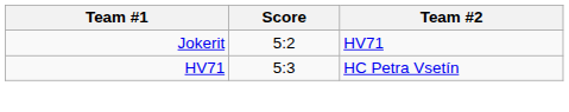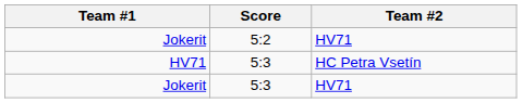 <table class="wikitable" style="text-align: center;">
 <tr>
 <th width=22%>Team #1</th>
 <th width=11%>Score</th>
 <th width=22%>Team #2</th>
 </tr>
 <tr>
 <td style="text-align: right;"><a href='#'>Jokerit</a> </td>
 <td>5:2</td>
 <td style="text-align: left;"> <a href='#'>HV71</a></td>
 </tr>
 <tr>
 <td style="text-align: right;"><a href='#'>HV71</a> </td>
 <td>5:3</td>
 <td style="text-align: left;"> <a href='#'>HC Petra Vsetín</a></td>
 </tr>
+<tr>
+<td style="text-align: right;"><a href='#'>Jokerit</a> </td>
+<td>5:3</td>
+<td style="text-align: left;"> <a href='#'>HV71</a></td>
+</tr>
 </table>
